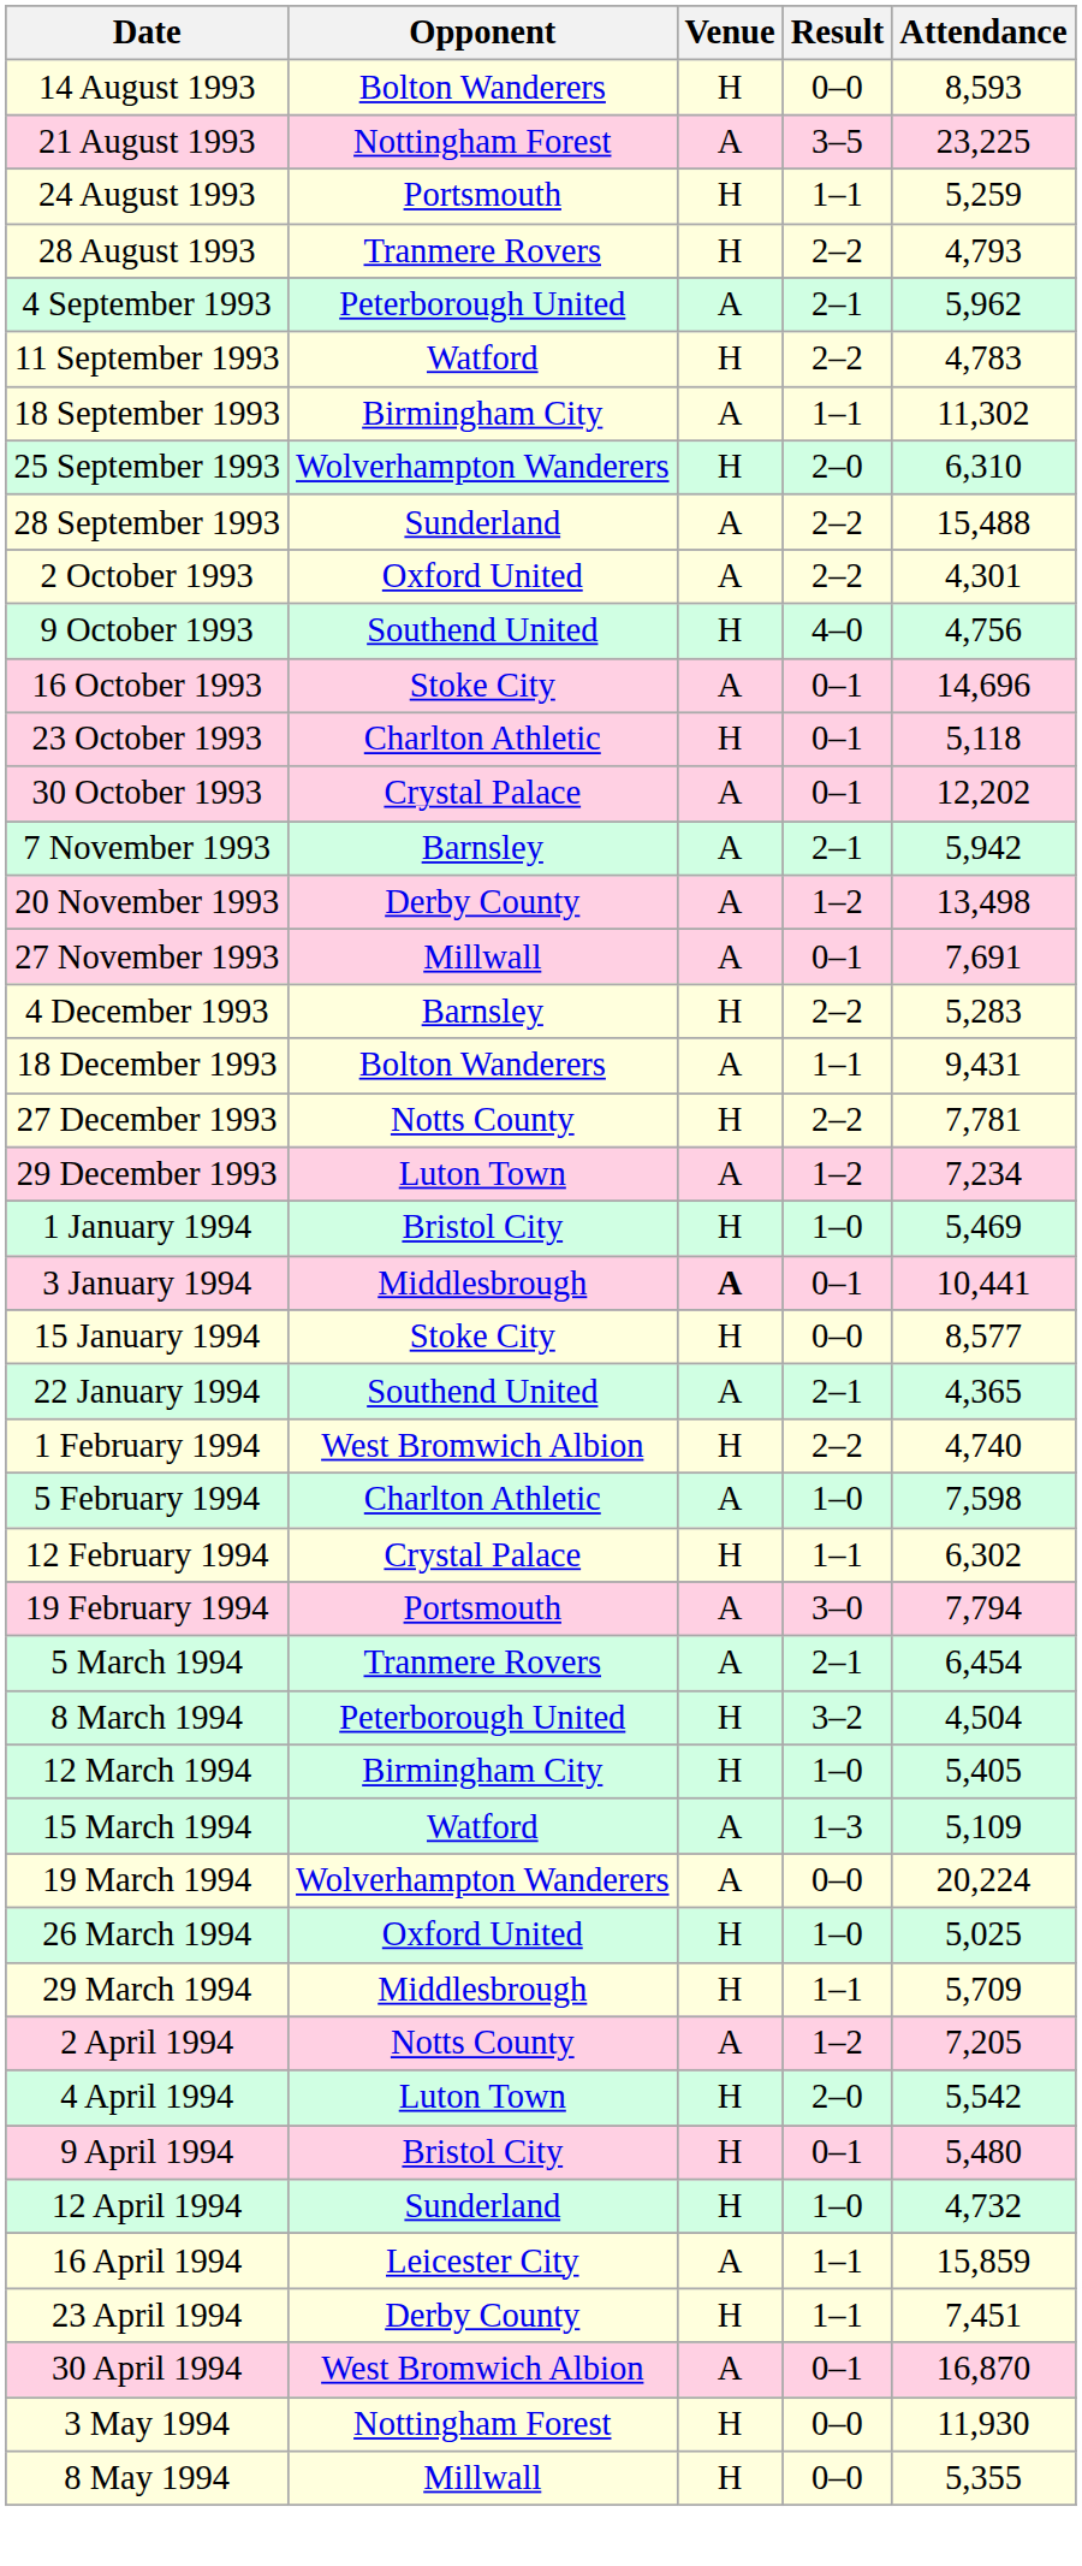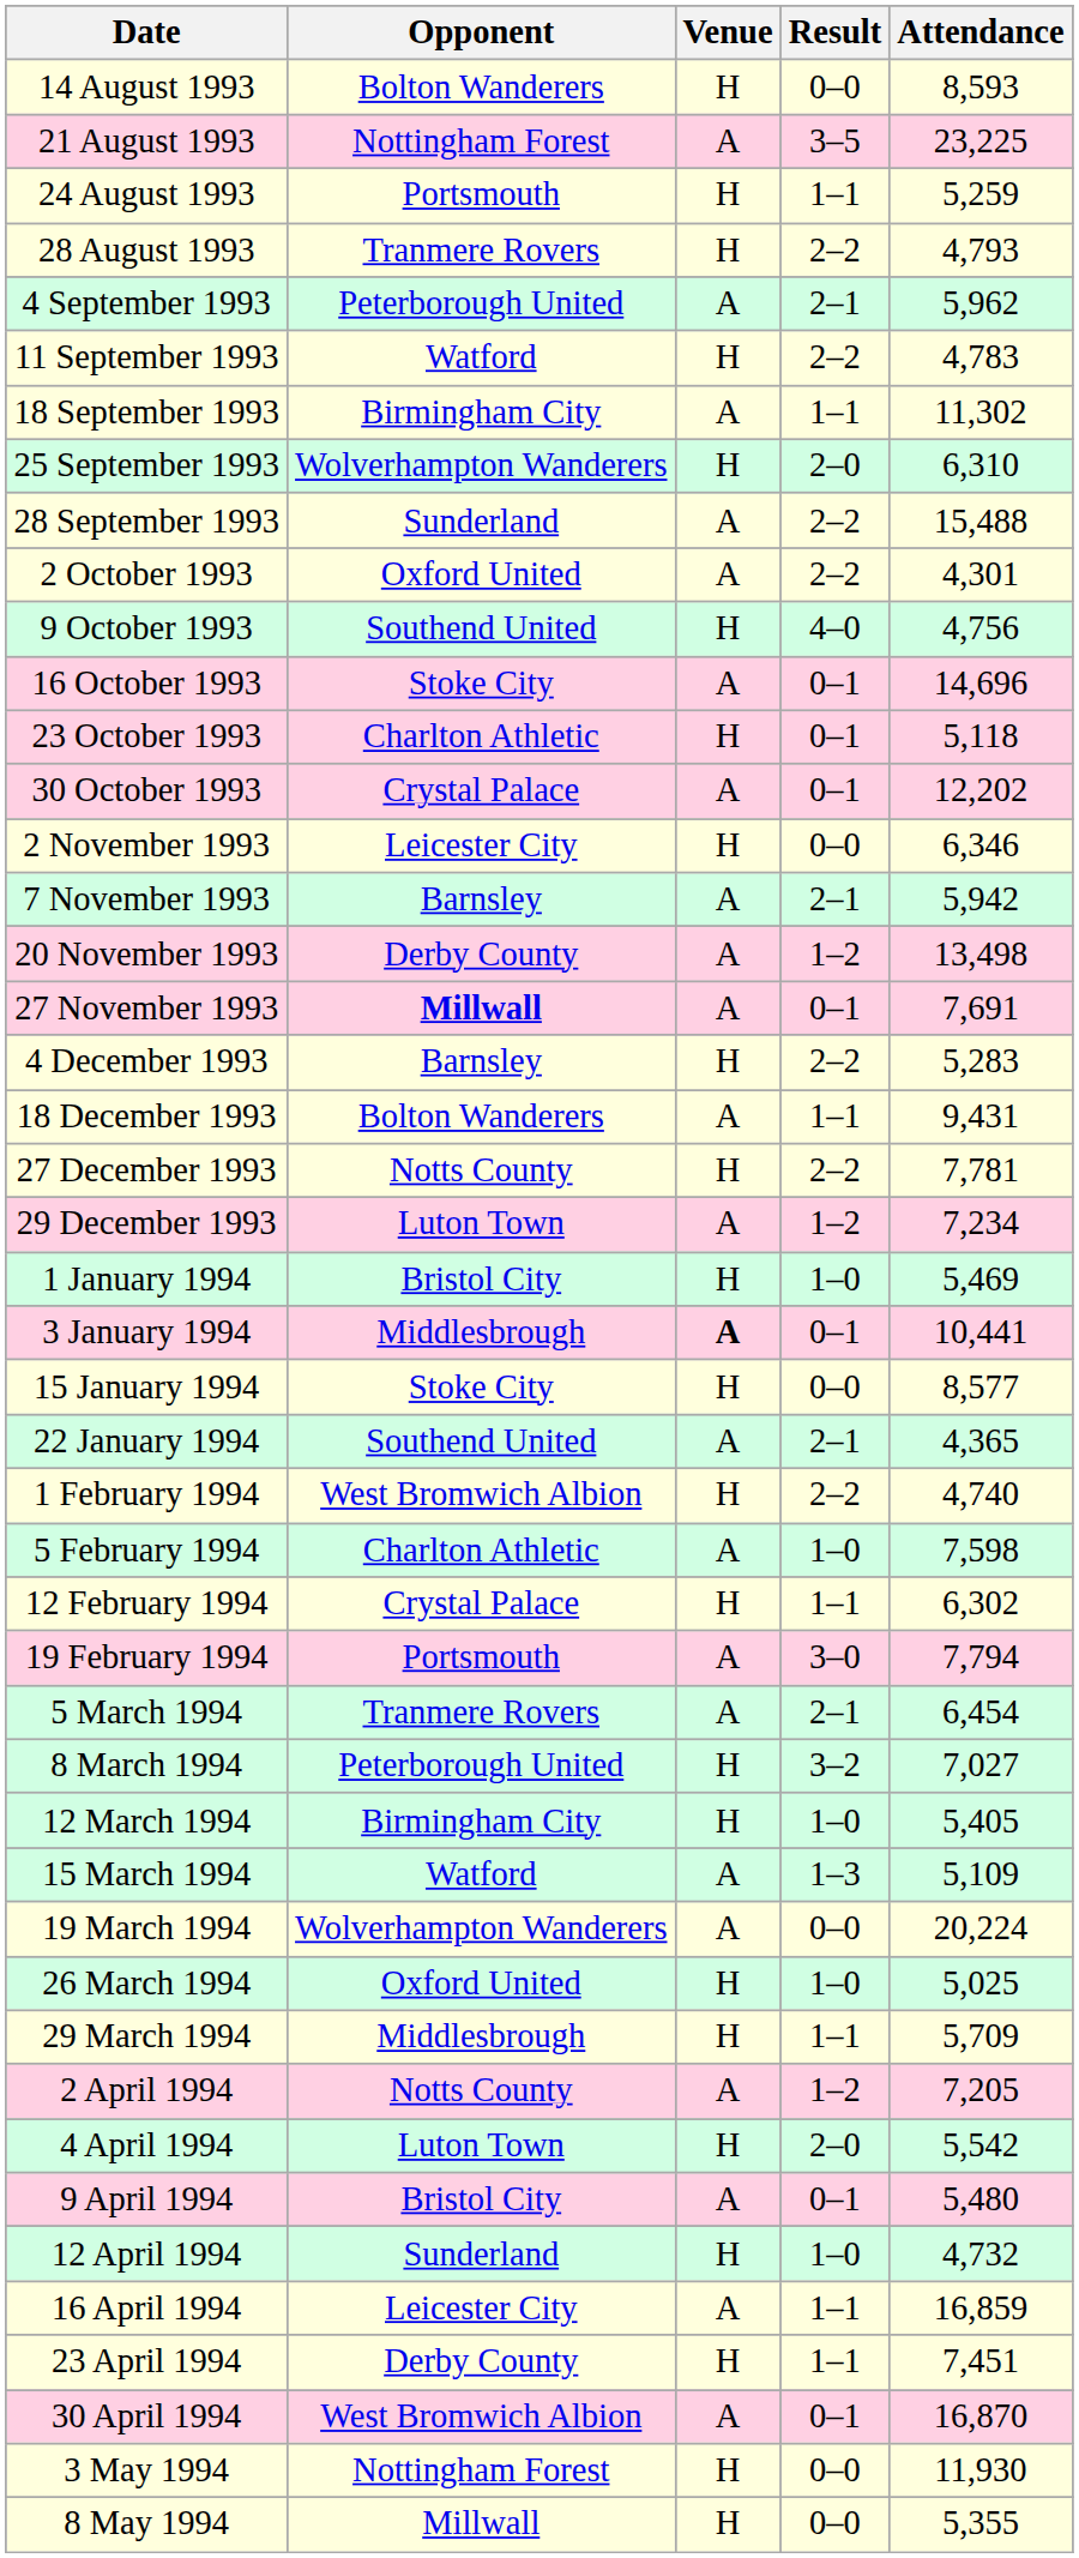 <table class="wikitable" style="text-align:center">
 <tr>
 <th>Date</th>
 <th>Opponent</th>
 <th>Venue</th>
 <th>Result</th>
 <th>Attendance</th>
 </tr>
 <tr style="background-color: #ffffdd;">
 <td>14 August 1993</td>
 <td><a href='#'>Bolton Wanderers</a></td>
 <td>H</td>
 <td>0–0</td>
 <td>8,593</td>
 </tr>
 <tr style="background-color: #ffd0e3;">
 <td>21 August 1993</td>
 <td><a href='#'>Nottingham Forest</a></td>
 <td>A</td>
 <td>3–5</td>
 <td>23,225</td>
 </tr>
 <tr style="background-color: #ffffdd;">
 <td>24 August 1993</td>
 <td><a href='#'>Portsmouth</a></td>
 <td>H</td>
 <td>1–1</td>
 <td>5,259</td>
 </tr>
 <tr style="background-color: #ffffdd;">
 <td>28 August 1993</td>
 <td><a href='#'>Tranmere Rovers</a></td>
 <td>H</td>
 <td>2–2</td>
 <td>4,793</td>
 </tr>
 <tr style="background-color: #d0ffe3;">
 <td>4 September 1993</td>
 <td><a href='#'>Peterborough United</a></td>
 <td>A</td>
 <td>2–1</td>
 <td>5,962</td>
 </tr>
 <tr style="background-color: #ffffdd;">
 <td>11 September 1993</td>
 <td><a href='#'>Watford</a></td>
 <td>H</td>
 <td>2–2</td>
 <td>4,783</td>
 </tr>
 <tr style="background-color: #ffffdd;">
 <td>18 September 1993</td>
 <td><a href='#'>Birmingham City</a></td>
 <td>A</td>
 <td>1–1</td>
 <td>11,302</td>
 </tr>
 <tr style="background-color: #d0ffe3;">
 <td>25 September 1993</td>
 <td><a href='#'>Wolverhampton Wanderers</a></td>
 <td>H</td>
 <td>2–0</td>
 <td>6,310</td>
 </tr>
 <tr style="background-color: #ffffdd;">
 <td>28 September 1993</td>
 <td><a href='#'>Sunderland</a></td>
 <td>A</td>
 <td>2–2</td>
 <td>15,488</td>
 </tr>
 <tr style="background-color: #ffffdd;">
 <td>2 October 1993</td>
 <td><a href='#'>Oxford United</a></td>
 <td>A</td>
 <td>2–2</td>
 <td>4,301</td>
 </tr>
 <tr style="background-color: #d0ffe3;">
 <td>9 October 1993</td>
 <td><a href='#'>Southend United</a></td>
 <td>H</td>
 <td>4–0</td>
 <td>4,756</td>
 </tr>
 <tr style="background-color: #ffd0e3;">
 <td>16 October 1993</td>
 <td><a href='#'>Stoke City</a></td>
 <td>A</td>
 <td>0–1</td>
 <td>14,696</td>
 </tr>
 <tr style="background-color: #ffd0e3;">
 <td>23 October 1993</td>
 <td><a href='#'>Charlton Athletic</a></td>
 <td>H</td>
 <td>0–1</td>
 <td>5,118</td>
 </tr>
 <tr style="background-color: #ffd0e3;">
 <td>30 October 1993</td>
 <td><a href='#'>Crystal Palace</a></td>
 <td>A</td>
 <td>0–1</td>
 <td>12,202</td>
 </tr>
+<tr style="background-color: #ffffdd;">
+<td>2 November 1993</td>
+<td><a href='#'>Leicester City</a></td>
+<td>H</td>
+<td>0–0</td>
+<td>6,346</td>
+</tr>
 <tr style="background-color: #d0ffe3;">
 <td>7 November 1993</td>
 <td><a href='#'>Barnsley</a></td>
 <td>A</td>
 <td>2–1</td>
 <td>5,942</td>
 </tr>
 <tr style="background-color: #ffd0e3;">
 <td>20 November 1993</td>
 <td><a href='#'>Derby County</a></td>
 <td>A</td>
 <td>1–2</td>
 <td>13,498</td>
 </tr>
 <tr style="background-color: #ffd0e3;">
 <td>27 November 1993</td>
-<td><a href='#'>Millwall</a></td>
+<td><strong><a href='#'>Millwall</a></strong></td>
 <td>A</td>
 <td>0–1</td>
 <td>7,691</td>
 </tr>
 <tr style="background-color: #ffffdd;">
 <td>4 December 1993</td>
 <td><a href='#'>Barnsley</a></td>
 <td>H</td>
 <td>2–2</td>
 <td>5,283</td>
 </tr>
 <tr style="background-color: #ffffdd;">
 <td>18 December 1993</td>
 <td><a href='#'>Bolton Wanderers</a></td>
 <td>A</td>
 <td>1–1</td>
 <td>9,431</td>
 </tr>
 <tr style="background-color: #ffffdd;">
 <td>27 December 1993</td>
 <td><a href='#'>Notts County</a></td>
 <td>H</td>
 <td>2–2</td>
 <td>7,781</td>
 </tr>
 <tr style="background-color: #ffd0e3;">
 <td>29 December 1993</td>
 <td><a href='#'>Luton Town</a></td>
 <td>A</td>
 <td>1–2</td>
 <td>7,234</td>
 </tr>
 <tr style="background-color: #d0ffe3;">
 <td>1 January 1994</td>
 <td><a href='#'>Bristol City</a></td>
 <td>H</td>
 <td>1–0</td>
 <td>5,469</td>
 </tr>
 <tr style="background-color: #ffd0e3;">
 <td>3 January 1994</td>
 <td><a href='#'>Middlesbrough</a></td>
 <td><strong>A</strong></td>
 <td>0–1</td>
 <td>10,441</td>
 </tr>
 <tr style="background-color: #ffffdd;">
 <td>15 January 1994</td>
 <td><a href='#'>Stoke City</a></td>
 <td>H</td>
 <td>0–0</td>
 <td>8,577</td>
 </tr>
 <tr style="background-color: #d0ffe3;">
 <td>22 January 1994</td>
 <td><a href='#'>Southend United</a></td>
 <td>A</td>
 <td>2–1</td>
 <td>4,365</td>
 </tr>
 <tr style="background-color: #ffffdd;">
 <td>1 February 1994</td>
 <td><a href='#'>West Bromwich Albion</a></td>
 <td>H</td>
 <td>2–2</td>
 <td>4,740</td>
 </tr>
 <tr style="background-color: #d0ffe3;">
 <td>5 February 1994</td>
 <td><a href='#'>Charlton Athletic</a></td>
 <td>A</td>
 <td>1–0</td>
 <td>7,598</td>
 </tr>
 <tr style="background-color: #ffffdd;">
 <td>12 February 1994</td>
 <td><a href='#'>Crystal Palace</a></td>
 <td>H</td>
 <td>1–1</td>
 <td>6,302</td>
 </tr>
 <tr style="background-color: #ffd0e3;">
 <td>19 February 1994</td>
 <td><a href='#'>Portsmouth</a></td>
 <td>A</td>
 <td>3–0</td>
 <td>7,794</td>
 </tr>
 <tr style="background-color: #d0ffe3;">
 <td>5 March 1994</td>
 <td><a href='#'>Tranmere Rovers</a></td>
 <td>A</td>
 <td>2–1</td>
 <td>6,454</td>
 </tr>
 <tr style="background-color: #d0ffe3;">
 <td>8 March 1994</td>
 <td><a href='#'>Peterborough United</a></td>
 <td>H</td>
 <td>3–2</td>
-<td>4,504</td>
+<td>7,027</td>
 </tr>
 <tr style="background-color: #d0ffe3;">
 <td>12 March 1994</td>
 <td><a href='#'>Birmingham City</a></td>
 <td>H</td>
 <td>1–0</td>
 <td>5,405</td>
 </tr>
 <tr style="background-color: #d0ffe3;">
 <td>15 March 1994</td>
 <td><a href='#'>Watford</a></td>
 <td>A</td>
 <td>1–3</td>
 <td>5,109</td>
 </tr>
 <tr style="background-color: #ffffdd;">
 <td>19 March 1994</td>
 <td><a href='#'>Wolverhampton Wanderers</a></td>
 <td>A</td>
 <td>0–0</td>
 <td>20,224</td>
 </tr>
 <tr style="background-color: #d0ffe3;">
 <td>26 March 1994</td>
 <td><a href='#'>Oxford United</a></td>
 <td>H</td>
 <td>1–0</td>
 <td>5,025</td>
 </tr>
 <tr style="background-color: #ffffdd;">
 <td>29 March 1994</td>
 <td><a href='#'>Middlesbrough</a></td>
 <td>H</td>
 <td>1–1</td>
 <td>5,709</td>
 </tr>
 <tr style="background-color: #ffd0e3;">
 <td>2 April 1994</td>
 <td><a href='#'>Notts County</a></td>
 <td>A</td>
 <td>1–2</td>
 <td>7,205</td>
 </tr>
 <tr style="background-color: #d0ffe3;">
 <td>4 April 1994</td>
 <td><a href='#'>Luton Town</a></td>
 <td>H</td>
 <td>2–0</td>
 <td>5,542</td>
 </tr>
 <tr style="background-color: #ffd0e3;">
 <td>9 April 1994</td>
 <td><a href='#'>Bristol City</a></td>
-<td>H</td>
+<td>A</td>
 <td>0–1</td>
 <td>5,480</td>
 </tr>
 <tr style="background-color: #d0ffe3;">
 <td>12 April 1994</td>
 <td><a href='#'>Sunderland</a></td>
 <td>H</td>
 <td>1–0</td>
 <td>4,732</td>
 </tr>
 <tr style="background-color: #ffffdd;">
 <td>16 April 1994</td>
 <td><a href='#'>Leicester City</a></td>
 <td>A</td>
 <td>1–1</td>
-<td>15,859</td>
+<td>16,859</td>
 </tr>
 <tr style="background-color: #ffffdd;">
 <td>23 April 1994</td>
 <td><a href='#'>Derby County</a></td>
 <td>H</td>
 <td>1–1</td>
 <td>7,451</td>
 </tr>
 <tr style="background-color: #ffd0e3;">
 <td>30 April 1994</td>
 <td><a href='#'>West Bromwich Albion</a></td>
 <td>A</td>
 <td>0–1</td>
 <td>16,870</td>
 </tr>
 <tr style="background-color: #ffffdd;">
 <td>3 May 1994</td>
 <td><a href='#'>Nottingham Forest</a></td>
 <td>H</td>
 <td>0–0</td>
 <td>11,930</td>
 </tr>
 <tr style="background-color: #ffffdd;">
 <td>8 May 1994</td>
 <td><a href='#'>Millwall</a></td>
 <td>H</td>
 <td>0–0</td>
 <td>5,355</td>
 </tr>
 </table>
